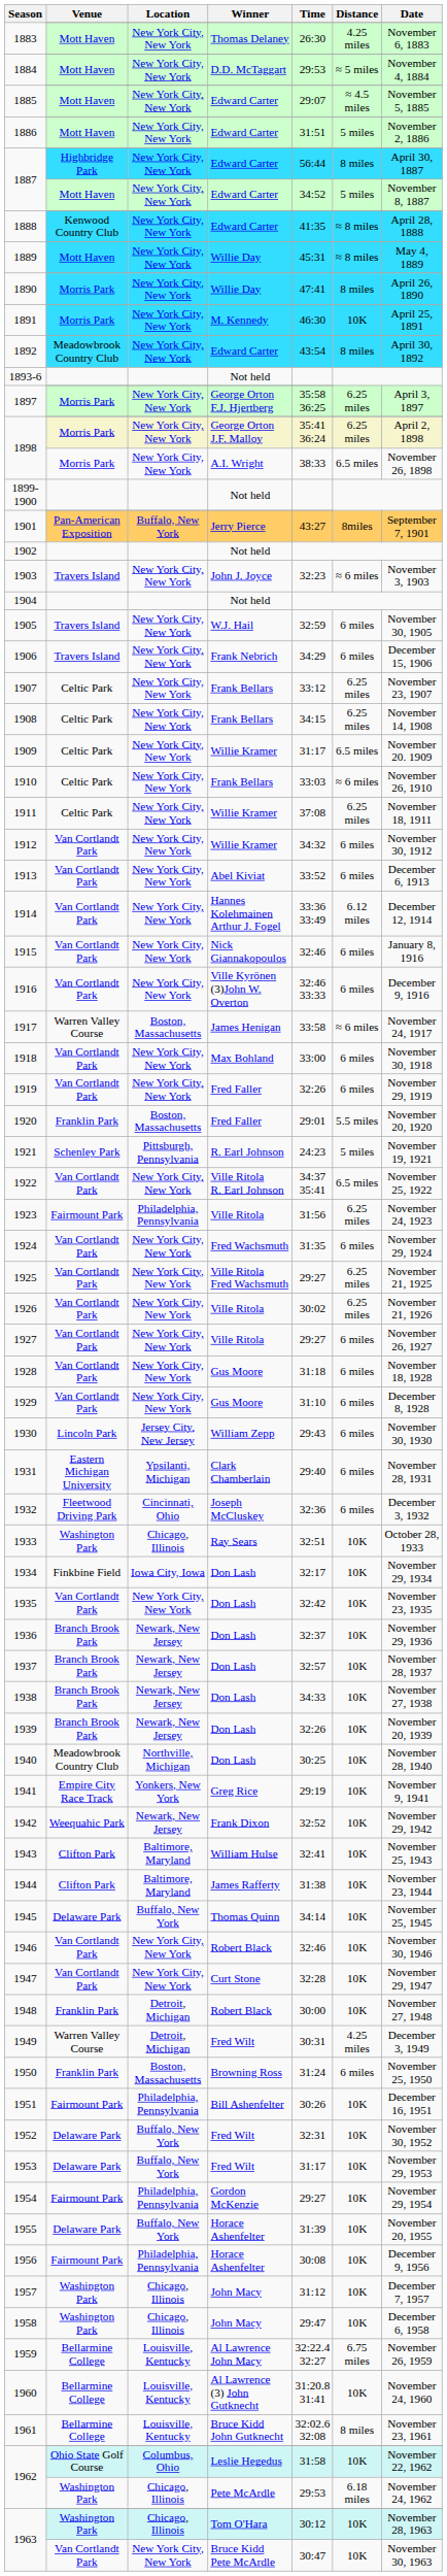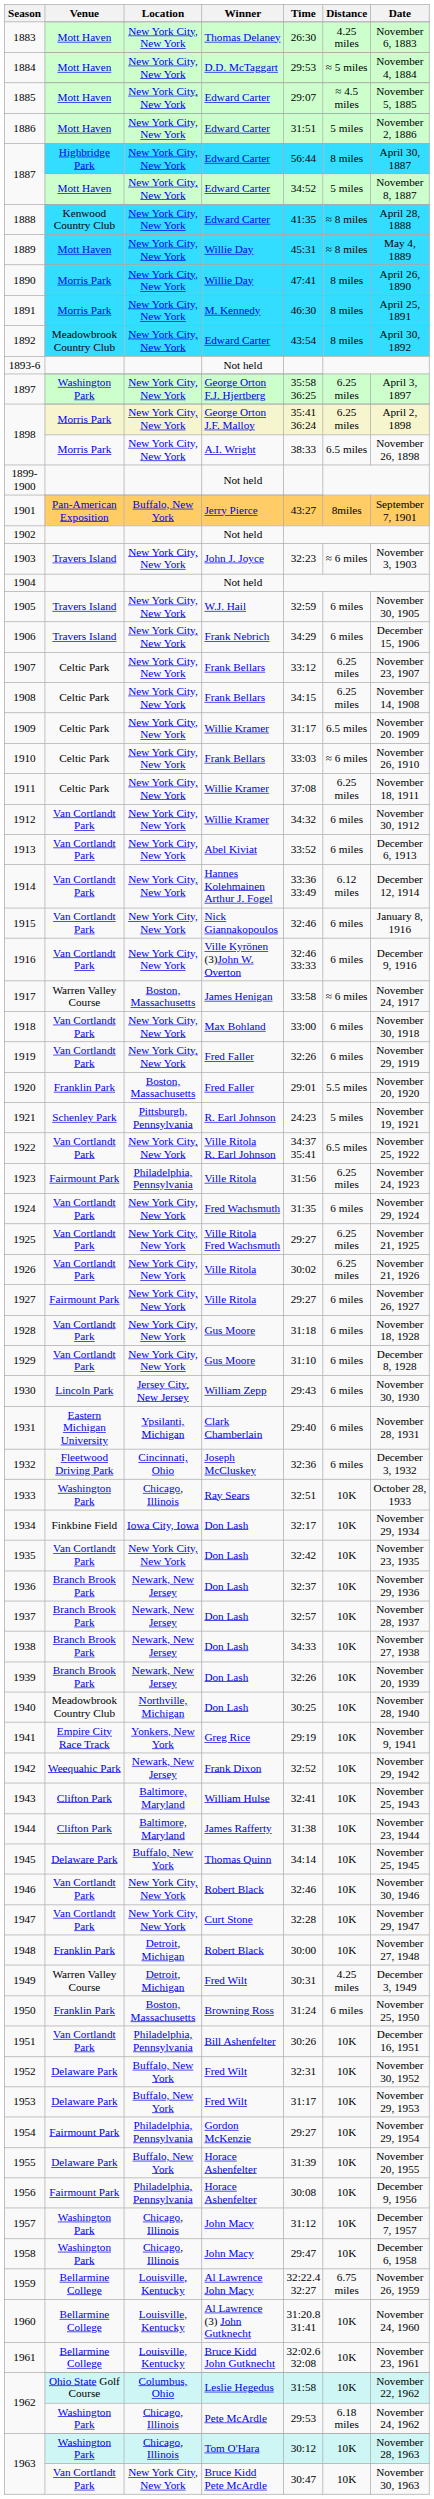 <table class="wikitable" style="text-align:center">
 <tr>
 <th>Season</th>
 <th>Venue</th>
 <th>Location</th>
 <th>Winner</th>
 <th>Time</th>
 <th>Distance</th>
 <th>Date</th>
 </tr>
 <tr>
 <td rowspan=2>1883</td>
 </tr>
 <tr style="background:#cfc;">
 <td><a href='#'>Mott Haven</a></td>
 <td><a href='#'>New York City, New York</a></td>
 <td align=left><a href='#'>Thomas Delaney</a></td>
 <td>26:30</td>
 <td>4.25 miles</td>
 <td>November 6, 1883</td>
 </tr>
 <tr>
 <td rowspan=2>1884</td>
 </tr>
 <tr style="background:#cfc;">
 <td><a href='#'>Mott Haven</a></td>
 <td><a href='#'>New York City, New York</a></td>
 <td align=left><a href='#'>D.D. McTaggart</a></td>
 <td>29:53</td>
 <td>≈ 5 miles</td>
 <td>November 4, 1884</td>
 </tr>
 <tr>
 <td rowspan=2>1885</td>
 </tr>
 <tr style="background:#cfc;">
 <td><a href='#'>Mott Haven</a></td>
 <td><a href='#'>New York City, New York</a></td>
 <td align=left><a href='#'>Edward Carter</a></td>
 <td>29:07</td>
 <td>≈ 4.5 miles</td>
 <td>November 5, 1885</td>
 </tr>
 <tr>
 <td rowspan=2>1886</td>
 </tr>
 <tr style="background:#cfc;">
 <td><a href='#'>Mott Haven</a></td>
 <td><a href='#'>New York City, New York</a></td>
 <td align=left><a href='#'>Edward Carter</a></td>
 <td>31:51</td>
 <td>5 miles</td>
 <td>November 2, 1886</td>
 </tr>
 <tr>
 <td rowspan=3>1887</td>
 </tr>
 <tr style="background:#3df;">
 <td><a href='#'>Highbridge Park</a></td>
 <td><a href='#'>New York City, New York</a></td>
 <td align=left><a href='#'>Edward Carter</a></td>
 <td>56:44</td>
 <td>8 miles</td>
 <td>April 30, 1887</td>
 </tr>
 <tr style="background:#cfc;">
 <td><a href='#'>Mott Haven</a></td>
 <td><a href='#'>New York City, New York</a></td>
 <td align=left><a href='#'>Edward Carter</a></td>
 <td>34:52</td>
 <td>5 miles</td>
 <td>November 8, 1887</td>
 </tr>
 <tr>
 <td rowspan=2>1888</td>
 </tr>
 <tr style="background:#3df;">
 <td>Kenwood Country Club</td>
 <td><a href='#'>New York City, New York</a></td>
 <td align=left><a href='#'>Edward Carter</a></td>
 <td>41:35</td>
 <td>≈ 8 miles</td>
 <td>April 28, 1888</td>
 </tr>
 <tr>
 <td rowspan=2>1889</td>
 </tr>
 <tr style="background:#3df;">
 <td><a href='#'>Mott Haven</a></td>
 <td><a href='#'>New York City, New York</a></td>
 <td align=left><a href='#'>Willie Day</a></td>
 <td>45:31</td>
 <td>≈ 8 miles</td>
 <td>May 4, 1889</td>
 </tr>
 <tr>
 <td rowspan=2>1890</td>
 </tr>
 <tr style="background:#3df;">
 <td><a href='#'>Morris Park</a></td>
 <td><a href='#'>New York City, New York</a></td>
 <td align=left><a href='#'>Willie Day</a></td>
 <td>47:41</td>
 <td>8 miles</td>
 <td>April 26, 1890</td>
 </tr>
 <tr>
 <td rowspan=2>1891</td>
 </tr>
 <tr style="background:#3df;">
 <td><a href='#'>Morris Park</a></td>
 <td><a href='#'>New York City, New York</a></td>
 <td align=left><a href='#'>M. Kennedy</a></td>
 <td>46:30</td>
-<td>10K</td>
+<td>8 miles</td>
 <td>April 25, 1891</td>
 </tr>
 <tr>
 <td rowspan=2>1892</td>
 </tr>
 <tr style="background:#3df;">
 <td>Meadowbrook Country Club</td>
 <td><a href='#'>New York City, New York</a></td>
 <td align=left><a href='#'>Edward Carter</a></td>
 <td>43:54</td>
 <td>8 miles</td>
 <td>April 30, 1892</td>
 </tr>
 <tr>
 <td>1893-6</td>
 <td></td>
 <td></td>
 <td>Not held</td>
 <td></td>
 </tr>
 <tr>
 <td rowspan=2>1897</td>
 </tr>
 <tr style="background:#cfc;">
-<td><a href='#'>Morris Park</a></td>
+<td><a href='#'>Washington Park</a></td>
 <td><a href='#'>New York City, New York</a></td>
 <td align=left><a href='#'>George Orton</a> <br><a href='#'>F.J. Hjertberg</a></td>
 <td>35:58 <br>36:25</td>
 <td>6.25 miles</td>
 <td>April 3, 1897</td>
 </tr>
 <tr>
 <td rowspan=3>1898</td>
 </tr>
 <tr style="background:#f6f5ce;">
 <td><a href='#'>Morris Park</a></td>
 <td><a href='#'>New York City, New York</a></td>
 <td align=left><a href='#'>George Orton</a> <br><a href='#'>J.F. Malloy</a></td>
 <td>35:41 <br>36:24</td>
 <td>6.25 miles</td>
 <td>April 2, 1898</td>
 </tr>
 <tr>
 <td><a href='#'>Morris Park</a></td>
 <td><a href='#'>New York City, New York</a></td>
 <td align=left><a href='#'>A.I. Wright</a></td>
 <td>38:33</td>
 <td>6.5 miles</td>
 <td>November 26, 1898</td>
 </tr>
 <tr>
 <td>1899-1900</td>
 <td></td>
 <td></td>
 <td>Not held</td>
 <td></td>
 </tr>
 <tr>
 <td rowspan=2>1901</td>
 </tr>
 <tr style="background:#fc6;">
 <td><a href='#'>Pan-American Exposition</a></td>
 <td><a href='#'>Buffalo, New York</a></td>
 <td align=left><a href='#'>Jerry Pierce</a></td>
 <td>43:27</td>
 <td>8miles</td>
 <td>September 7, 1901</td>
 </tr>
 <tr>
 <td>1902</td>
 <td></td>
 <td></td>
 <td>Not held</td>
 </tr>
 <tr>
 <td>1903</td>
 <td><a href='#'>Travers Island</a></td>
 <td><a href='#'>New York City, New York</a></td>
 <td align=left><a href='#'>John J. Joyce</a></td>
 <td>32:23</td>
 <td>≈ 6 miles</td>
 <td>November 3, 1903</td>
 </tr>
 <tr>
 <td>1904</td>
 <td></td>
 <td></td>
 <td>Not held</td>
 </tr>
 <tr>
 <td>1905</td>
 <td><a href='#'>Travers Island</a></td>
 <td><a href='#'>New York City, New York</a></td>
 <td align=left><a href='#'>W.J. Hail</a></td>
 <td>32:59</td>
 <td>6 miles</td>
 <td>November 30, 1905</td>
 </tr>
 <tr>
 <td>1906</td>
 <td><a href='#'>Travers Island</a></td>
 <td><a href='#'>New York City, New York</a></td>
 <td align=left><a href='#'>Frank Nebrich</a></td>
 <td>34:29</td>
 <td>6 miles</td>
 <td>December 15, 1906</td>
 </tr>
 <tr>
 <td>1907</td>
 <td>Celtic Park</td>
 <td><a href='#'>New York City, New York</a></td>
 <td align=left><a href='#'>Frank Bellars</a></td>
 <td>33:12</td>
 <td>6.25 miles</td>
 <td>November 23, 1907</td>
 </tr>
 <tr>
 <td>1908</td>
 <td>Celtic Park</td>
 <td><a href='#'>New York City, New York</a></td>
 <td align=left><a href='#'>Frank Bellars</a></td>
 <td>34:15</td>
 <td>6.25 miles</td>
 <td>November 14, 1908</td>
 </tr>
 <tr>
 <td>1909</td>
 <td>Celtic Park</td>
 <td><a href='#'>New York City, New York</a></td>
 <td align=left><a href='#'>Willie Kramer</a></td>
 <td>31:17</td>
 <td>6.5 miles</td>
 <td>November 20. 1909</td>
 </tr>
 <tr>
 <td>1910</td>
 <td>Celtic Park</td>
 <td><a href='#'>New York City, New York</a></td>
 <td align=left><a href='#'>Frank Bellars</a></td>
 <td>33:03</td>
 <td>≈ 6 miles</td>
 <td>November 26, 1910</td>
 </tr>
 <tr>
 <td>1911</td>
 <td>Celtic Park</td>
 <td><a href='#'>New York City, New York</a></td>
 <td align=left><a href='#'>Willie Kramer</a></td>
 <td>37:08</td>
 <td>6.25 miles</td>
 <td>November 18, 1911</td>
 </tr>
 <tr>
 <td>1912</td>
 <td><a href='#'>Van Cortlandt Park</a></td>
 <td><a href='#'>New York City, New York</a></td>
 <td align=left><a href='#'>Willie Kramer</a></td>
 <td>34:32</td>
 <td>6 miles</td>
 <td>November 30, 1912</td>
 </tr>
 <tr>
 <td>1913</td>
 <td><a href='#'>Van Cortlandt Park</a></td>
 <td><a href='#'>New York City, New York</a></td>
 <td align=left><a href='#'>Abel Kiviat</a></td>
 <td>33:52</td>
 <td>6 miles</td>
 <td>December 6, 1913</td>
 </tr>
 <tr>
 <td>1914</td>
 <td><a href='#'>Van Cortlandt Park</a></td>
 <td><a href='#'>New York City, New York</a></td>
 <td align=left><a href='#'>Hannes Kolehmainen</a><br><a href='#'>Arthur J. Fogel</a></td>
 <td>33:36<br>33:49</td>
 <td>6.12 miles</td>
 <td>December 12, 1914</td>
 </tr>
 <tr>
 <td>1915</td>
 <td><a href='#'>Van Cortlandt Park</a></td>
 <td><a href='#'>New York City, New York</a></td>
 <td align=left><a href='#'>Nick Giannakopoulos</a></td>
 <td>32:46</td>
 <td>6 miles</td>
 <td>January 8, 1916</td>
 </tr>
 <tr>
 <td>1916</td>
 <td><a href='#'>Van Cortlandt Park</a></td>
 <td><a href='#'>New York City, New York</a></td>
 <td align=left><a href='#'>Ville Kyrönen</a> <br>(3)<a href='#'>John W. Overton</a></td>
 <td>32:46<br>33:33</td>
 <td>6 miles</td>
 <td>December 9, 1916</td>
 </tr>
 <tr>
 <td>1917</td>
 <td>Warren Valley Course</td>
 <td><a href='#'>Boston, Massachusetts</a></td>
 <td align=left><a href='#'>James Henigan</a></td>
 <td>33:58</td>
 <td>≈ 6 miles</td>
 <td>November 24, 1917</td>
 </tr>
 <tr>
 <td>1918</td>
 <td><a href='#'>Van Cortlandt Park</a></td>
 <td><a href='#'>New York City, New York</a></td>
 <td align=left><a href='#'>Max Bohland</a></td>
 <td>33:00</td>
 <td>6 miles</td>
 <td>November 30, 1918</td>
 </tr>
 <tr>
 <td>1919</td>
 <td><a href='#'>Van Cortlandt Park</a></td>
 <td><a href='#'>New York City, New York</a></td>
 <td align=left><a href='#'>Fred Faller</a></td>
 <td>32:26</td>
 <td>6 miles</td>
 <td>November 29, 1919</td>
 </tr>
 <tr>
 <td>1920</td>
 <td><a href='#'>Franklin Park</a></td>
 <td><a href='#'>Boston, Massachusetts</a></td>
 <td align=left><a href='#'>Fred Faller</a></td>
 <td>29:01</td>
 <td>5.5 miles</td>
 <td>November 20, 1920</td>
 </tr>
 <tr>
 <td>1921</td>
 <td><a href='#'>Schenley Park</a></td>
 <td><a href='#'>Pittsburgh, Pennsylvania</a></td>
 <td align=left><a href='#'>R. Earl Johnson</a></td>
 <td>24:23</td>
 <td>5 miles</td>
 <td>November 19, 1921</td>
 </tr>
 <tr>
 <td>1922</td>
 <td><a href='#'>Van Cortlandt Park</a></td>
 <td><a href='#'>New York City, New York</a></td>
 <td align=left><a href='#'>Ville Ritola</a> <br><a href='#'>R. Earl Johnson</a></td>
 <td>34:37<br> 35:41</td>
 <td>6.5 miles</td>
 <td>November 25, 1922</td>
 </tr>
 <tr>
 <td>1923</td>
 <td><a href='#'>Fairmount Park</a></td>
 <td><a href='#'>Philadelphia, Pennsylvania</a></td>
 <td align=left><a href='#'>Ville Ritola</a> </td>
 <td>31:56</td>
 <td>6.25 miles</td>
 <td>November 24, 1923</td>
 </tr>
 <tr>
 <td>1924</td>
 <td><a href='#'>Van Cortlandt Park</a></td>
 <td><a href='#'>New York City, New York</a></td>
 <td align=left><a href='#'>Fred Wachsmuth</a></td>
 <td>31:35</td>
 <td>6 miles</td>
 <td>November 29, 1924</td>
 </tr>
 <tr>
 <td>1925</td>
 <td><a href='#'>Van Cortlandt Park</a></td>
 <td><a href='#'>New York City, New York</a></td>
 <td align=left><a href='#'>Ville Ritola</a> <br><a href='#'>Fred Wachsmuth</a></td>
 <td>29:27</td>
 <td>6.25 miles</td>
 <td>November 21, 1925</td>
 </tr>
 <tr>
 <td>1926</td>
 <td><a href='#'>Van Cortlandt Park</a></td>
 <td><a href='#'>New York City, New York</a></td>
 <td align=left><a href='#'>Ville Ritola</a> </td>
 <td>30:02</td>
 <td>6.25 miles</td>
 <td>November 21, 1926</td>
 </tr>
 <tr>
 <td>1927</td>
-<td><a href='#'>Van Cortlandt Park</a></td>
+<td><a href='#'>Fairmount Park</a></td>
 <td><a href='#'>New York City, New York</a></td>
 <td align=left><a href='#'>Ville Ritola</a> </td>
 <td>29:27</td>
 <td>6 miles</td>
 <td>November 26, 1927</td>
 </tr>
 <tr>
 <td>1928</td>
 <td><a href='#'>Van Cortlandt Park</a></td>
 <td><a href='#'>New York City, New York</a></td>
 <td align=left><a href='#'>Gus Moore</a></td>
 <td>31:18</td>
 <td>6 miles</td>
 <td>November 18, 1928</td>
 </tr>
 <tr>
 <td>1929</td>
 <td><a href='#'>Van Cortlandt Park</a></td>
 <td><a href='#'>New York City, New York</a></td>
 <td align=left><a href='#'>Gus Moore</a></td>
 <td>31:10</td>
 <td>6 miles</td>
 <td>December 8, 1928</td>
 </tr>
 <tr>
 <td>1930</td>
 <td><a href='#'>Lincoln Park</a></td>
 <td><a href='#'>Jersey City, New Jersey</a></td>
 <td align=left><a href='#'>William Zepp</a></td>
 <td>29:43</td>
 <td>6 miles</td>
 <td>November 30, 1930</td>
 </tr>
 <tr>
 <td>1931</td>
 <td><a href='#'>Eastern Michigan University</a></td>
 <td><a href='#'>Ypsilanti, Michigan</a></td>
 <td align=left><a href='#'>Clark Chamberlain</a></td>
 <td>29:40</td>
 <td>6 miles</td>
 <td>November 28, 1931</td>
 </tr>
 <tr>
 <td>1932</td>
 <td><a href='#'>Fleetwood Driving Park</a></td>
 <td><a href='#'>Cincinnati, Ohio</a></td>
 <td align=left><a href='#'>Joseph McCluskey</a></td>
 <td>32:36</td>
 <td>6 miles</td>
 <td>December 3, 1932</td>
 </tr>
 <tr>
 <td>1933</td>
 <td><a href='#'>Washington Park</a></td>
 <td><a href='#'>Chicago</a>, <a href='#'>Illinois</a></td>
 <td align=left><a href='#'>Ray Sears</a></td>
 <td>32:51</td>
 <td>10K</td>
 <td>October 28, 1933</td>
 </tr>
 <tr>
 <td>1934</td>
 <td>Finkbine Field</td>
 <td><a href='#'>Iowa City, Iowa</a></td>
 <td align=left><a href='#'>Don Lash</a></td>
 <td>32:17</td>
 <td>10K</td>
 <td>November 29, 1934</td>
 </tr>
 <tr>
 <td>1935</td>
 <td><a href='#'>Van Cortlandt Park</a></td>
 <td><a href='#'>New York City, New York</a></td>
 <td align=left><a href='#'>Don Lash</a></td>
 <td>32:42</td>
 <td>10K</td>
 <td>November 23, 1935</td>
 </tr>
 <tr>
 <td>1936</td>
 <td><a href='#'>Branch Brook Park</a></td>
 <td><a href='#'>Newark, New Jersey</a></td>
 <td align=left><a href='#'>Don Lash</a></td>
 <td>32:37</td>
 <td>10K</td>
 <td>November 29, 1936</td>
 </tr>
 <tr>
 <td>1937</td>
 <td><a href='#'>Branch Brook Park</a></td>
 <td><a href='#'>Newark, New Jersey</a></td>
 <td align=left><a href='#'>Don Lash</a></td>
 <td>32:57</td>
 <td>10K</td>
 <td>November 28, 1937</td>
 </tr>
 <tr>
 <td>1938</td>
 <td><a href='#'>Branch Brook Park</a></td>
 <td><a href='#'>Newark, New Jersey</a></td>
 <td align=left><a href='#'>Don Lash</a></td>
 <td>34:33</td>
 <td>10K</td>
 <td>November 27, 1938</td>
 </tr>
 <tr>
 <td>1939</td>
 <td><a href='#'>Branch Brook Park</a></td>
 <td><a href='#'>Newark, New Jersey</a></td>
 <td align=left><a href='#'>Don Lash</a></td>
 <td>32:26</td>
 <td>10K</td>
 <td>November 20, 1939</td>
 </tr>
 <tr>
 <td>1940</td>
 <td>Meadowbrook Country Club</td>
 <td><a href='#'>Northville, Michigan</a></td>
 <td align=left><a href='#'>Don Lash</a></td>
 <td>30:25</td>
 <td>10K</td>
 <td>November 28, 1940</td>
 </tr>
 <tr>
 <td>1941</td>
 <td><a href='#'>Empire City Race Track</a></td>
 <td><a href='#'>Yonkers, New York</a></td>
 <td align=left><a href='#'>Greg Rice</a></td>
 <td>29:19</td>
 <td>10K</td>
 <td>November 9, 1941</td>
 </tr>
 <tr>
 <td>1942</td>
 <td><a href='#'>Weequahic Park</a></td>
 <td><a href='#'>Newark, New Jersey</a></td>
 <td align=left><a href='#'>Frank Dixon</a></td>
 <td>32:52</td>
 <td>10K</td>
 <td>November 29, 1942</td>
 </tr>
 <tr>
 <td>1943</td>
 <td><a href='#'>Clifton Park</a></td>
 <td><a href='#'>Baltimore, Maryland</a></td>
 <td align=left><a href='#'>William Hulse</a></td>
 <td>32:41</td>
 <td>10K</td>
 <td>November 25, 1943</td>
 </tr>
 <tr>
 <td>1944</td>
 <td><a href='#'>Clifton Park</a></td>
 <td><a href='#'>Baltimore, Maryland</a></td>
 <td align=left><a href='#'>James Rafferty</a></td>
 <td>31:38</td>
 <td>10K</td>
 <td>November 23, 1944</td>
 </tr>
 <tr>
 <td>1945</td>
 <td><a href='#'>Delaware Park</a></td>
 <td><a href='#'>Buffalo, New York</a></td>
 <td align=left><a href='#'>Thomas Quinn</a></td>
 <td>34:14</td>
 <td>10K</td>
 <td>November 25, 1945</td>
 </tr>
 <tr>
 <td>1946</td>
 <td><a href='#'>Van Cortlandt Park</a></td>
 <td><a href='#'>New York City, New York</a></td>
 <td align=left><a href='#'>Robert Black</a></td>
 <td>32:46</td>
 <td>10K</td>
 <td>November 30, 1946</td>
 </tr>
 <tr>
 <td>1947</td>
 <td><a href='#'>Van Cortlandt Park</a></td>
 <td><a href='#'>New York City, New York</a></td>
 <td align=left><a href='#'>Curt Stone</a></td>
 <td>32:28</td>
 <td>10K</td>
 <td>November 29, 1947</td>
 </tr>
 <tr>
 <td>1948</td>
 <td><a href='#'>Franklin Park</a></td>
 <td><a href='#'>Detroit</a>, <a href='#'>Michigan</a></td>
 <td align=left><a href='#'>Robert Black</a></td>
 <td>30:00</td>
 <td>10K</td>
 <td>November 27, 1948</td>
 </tr>
 <tr>
 <td>1949</td>
 <td>Warren Valley Course</td>
 <td><a href='#'>Detroit</a>, <a href='#'>Michigan</a></td>
 <td align=left><a href='#'>Fred Wilt</a></td>
 <td>30:31</td>
 <td>4.25 miles</td>
 <td>December 3, 1949</td>
 </tr>
 <tr>
 <td>1950</td>
 <td><a href='#'>Franklin Park</a></td>
 <td><a href='#'>Boston, Massachusetts</a></td>
 <td align=left><a href='#'>Browning Ross</a></td>
 <td>31:24</td>
 <td>6 miles</td>
 <td>November 25, 1950</td>
 </tr>
 <tr>
 <td>1951</td>
-<td><a href='#'>Fairmount Park</a></td>
+<td><a href='#'>Van Cortlandt Park</a></td>
 <td><a href='#'>Philadelphia, Pennsylvania</a></td>
 <td align=left><a href='#'>Bill Ashenfelter</a></td>
 <td>30:26</td>
 <td>10K</td>
 <td>December 16, 1951</td>
 </tr>
 <tr>
 <td>1952</td>
 <td><a href='#'>Delaware Park</a></td>
 <td><a href='#'>Buffalo, New York</a></td>
 <td align=left><a href='#'>Fred Wilt</a></td>
 <td>32:31</td>
 <td>10K</td>
 <td>November 30, 1952</td>
 </tr>
 <tr>
 <td>1953</td>
 <td><a href='#'>Delaware Park</a></td>
 <td><a href='#'>Buffalo, New York</a></td>
 <td align=left><a href='#'>Fred Wilt</a></td>
 <td>31:17</td>
 <td>10K</td>
 <td>November 29, 1953</td>
 </tr>
 <tr>
 <td>1954</td>
 <td><a href='#'>Fairmount Park</a></td>
 <td><a href='#'>Philadelphia, Pennsylvania</a></td>
 <td align=left><a href='#'>Gordon McKenzie</a></td>
 <td>29:27</td>
 <td>10K</td>
 <td>November 29, 1954</td>
 </tr>
 <tr>
 <td>1955</td>
 <td><a href='#'>Delaware Park</a></td>
 <td><a href='#'>Buffalo, New York</a></td>
 <td align=left><a href='#'>Horace Ashenfelter</a></td>
 <td>31:39</td>
 <td>10K</td>
 <td>November 20, 1955</td>
 </tr>
 <tr>
 <td>1956</td>
 <td><a href='#'>Fairmount Park</a></td>
 <td><a href='#'>Philadelphia, Pennsylvania</a></td>
 <td align=left><a href='#'>Horace Ashenfelter</a></td>
 <td>30:08</td>
 <td>10K</td>
 <td>December 9, 1956</td>
 </tr>
 <tr>
 <td>1957</td>
 <td><a href='#'>Washington Park</a></td>
 <td><a href='#'>Chicago</a>, <a href='#'>Illinois</a></td>
 <td align=left><a href='#'>John Macy</a></td>
 <td>31:12</td>
 <td>10K</td>
 <td>December 7, 1957</td>
 </tr>
 <tr>
 <td>1958</td>
 <td><a href='#'>Washington Park</a></td>
 <td><a href='#'>Chicago</a>, <a href='#'>Illinois</a></td>
 <td align=left><a href='#'>John Macy</a></td>
 <td>29:47</td>
 <td>10K</td>
 <td>December 6, 1958</td>
 </tr>
 <tr>
 <td>1959</td>
 <td><a href='#'>Bellarmine College</a></td>
 <td><a href='#'>Louisville, Kentucky</a></td>
 <td align=left><a href='#'>Al Lawrence</a> <br><a href='#'>John Macy</a></td>
 <td>32:22.4<br>32:27</td>
 <td>6.75 miles</td>
 <td>November 26, 1959</td>
 </tr>
 <tr>
 <td>1960</td>
 <td><a href='#'>Bellarmine College</a></td>
 <td><a href='#'>Louisville, Kentucky</a></td>
 <td align=left><a href='#'>Al Lawrence</a> <br>(3) <a href='#'>John Gutknecht</a></td>
 <td>31:20.8<br>31:41</td>
 <td>10K</td>
 <td>November 24, 1960</td>
 </tr>
 <tr>
 <td>1961</td>
 <td><a href='#'>Bellarmine College</a></td>
 <td><a href='#'>Louisville, Kentucky</a></td>
 <td align=left><a href='#'>Bruce Kidd</a> <br><a href='#'>John Gutknecht</a></td>
 <td>32:02.6<br>32:08</td>
-<td>8 miles</td>
+<td>10K</td>
 <td>November 23, 1961</td>
 </tr>
 <tr>
 <td Rowspan=3>1962</td>
 </tr>
 <tr style="background:#cef6f5;">
 <td><a href='#'>Ohio State</a> Golf Course</td>
 <td><a href='#'>Columbus, Ohio</a></td>
 <td align=left><a href='#'>Leslie Hegedus</a></td>
 <td>31:58</td>
 <td>10K</td>
 <td>November 22, 1962</td>
 </tr>
 <tr>
 <td><a href='#'>Washington Park</a></td>
 <td><a href='#'>Chicago</a>, <a href='#'>Illinois</a></td>
 <td align=left><a href='#'>Pete McArdle</a></td>
 <td>29:53</td>
 <td>6.18 miles</td>
 <td>November 24, 1962</td>
 </tr>
 <tr>
 <td Rowspan=3>1963</td>
 </tr>
 <tr style="background:#cef6f5;">
 <td><a href='#'>Washington Park</a></td>
 <td><a href='#'>Chicago</a>, <a href='#'>Illinois</a></td>
 <td align=left><a href='#'>Tom O'Hara</a></td>
 <td>30:12</td>
 <td>10K</td>
 <td>November 28, 1963</td>
 </tr>
 <tr>
 <td><a href='#'>Van Cortlandt Park</a></td>
 <td><a href='#'>New York City, New York</a></td>
 <td align=left><a href='#'>Bruce Kidd</a> <br><a href='#'>Pete McArdle</a></td>
 <td>30:47</td>
 <td>10K</td>
 <td>November 30, 1963</td>
 </tr>
 </table>
